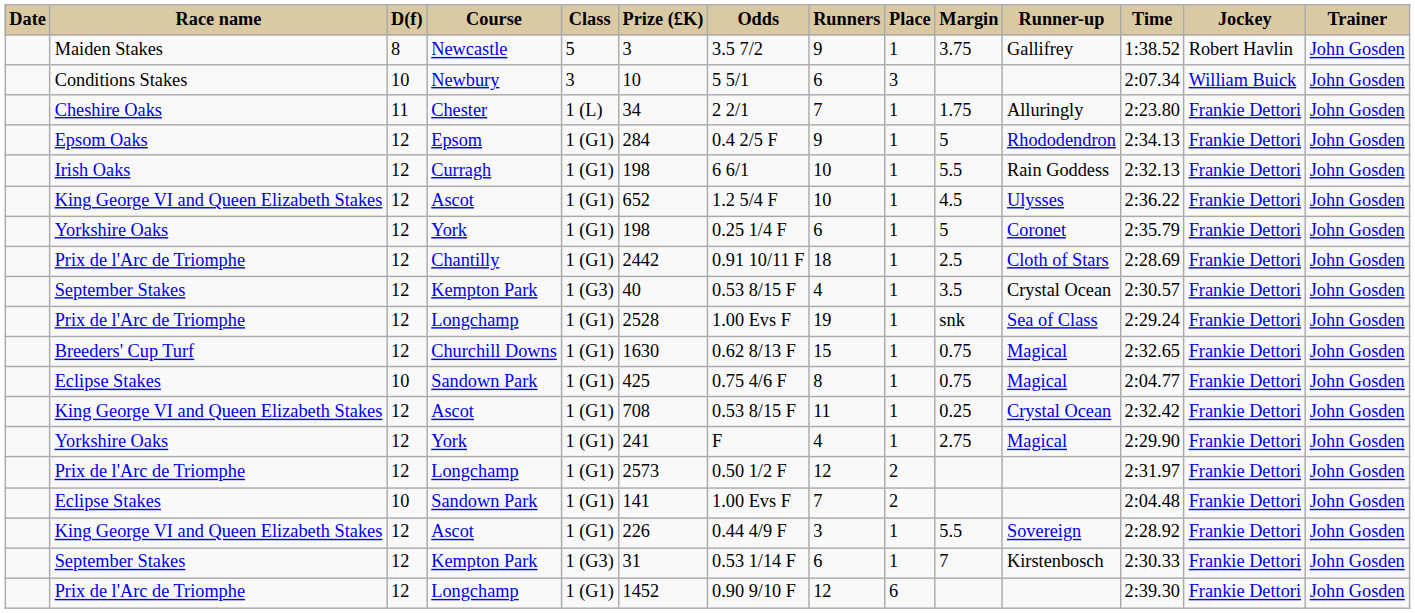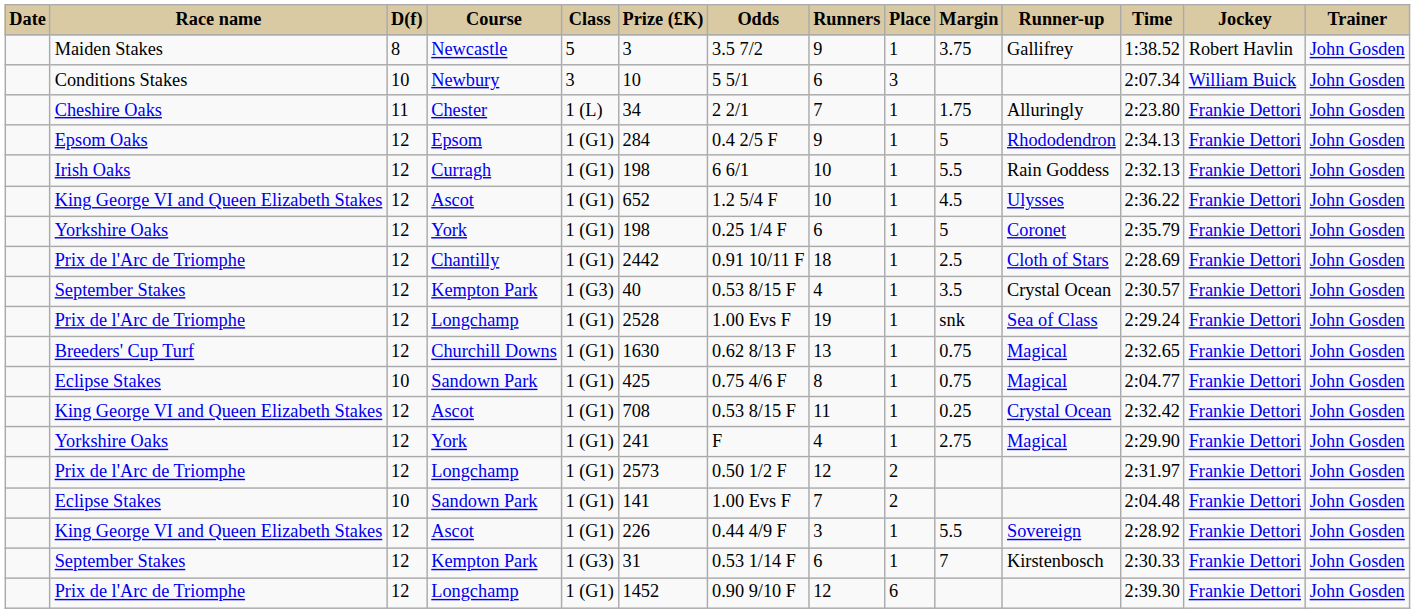 <table class = "wikitable sortable" | border="1" cellpadding="1" style=" text-align:centre; margin-left:1em; float:centre ;border-collapse: collapse; font-size:80%">
 <tr style="background:#dacaa4; text-align:center;">
 <th style="background:#dacaa4;">Date</th>
 <th style="background:#dacaa4;">Race name</th>
 <th style="background:#dacaa4;">D(f)</th>
 <th style="background:#dacaa4;">Course</th>
 <th style="background:#dacaa4;">Class</th>
 <th style="background:#dacaa4;">Prize (£K)</th>
 <th style="background:#dacaa4;">Odds</th>
 <th style="background:#dacaa4;">Runners</th>
 <th style="background:#dacaa4;">Place</th>
 <th style="background:#dacaa4;">Margin</th>
 <th style="background:#dacaa4;">Runner-up</th>
 <th style="background:#dacaa4;">Time</th>
 <th style="background:#dacaa4;">Jockey</th>
 <th style="background:#dacaa4;">Trainer</th>
 </tr>
 <tr>
 <td></td>
 <td>Maiden Stakes</td>
 <td>8</td>
 <td><a href='#'>Newcastle</a></td>
 <td>5</td>
 <td>3</td>
 <td><span>3.5</span> 7/2</td>
 <td>9</td>
 <td>1</td>
 <td>3.75</td>
 <td>Gallifrey</td>
 <td>1:38.52</td>
 <td>Robert Havlin</td>
 <td><a href='#'>John Gosden</a></td>
 </tr>
 <tr>
 <td></td>
 <td>Conditions Stakes</td>
 <td>10</td>
 <td><a href='#'>Newbury</a></td>
 <td>3</td>
 <td>10</td>
 <td><span>5</span> 5/1</td>
 <td>6</td>
 <td>3</td>
 <td></td>
 <td></td>
 <td>2:07.34</td>
 <td><a href='#'>William Buick</a></td>
 <td><a href='#'>John Gosden</a></td>
 </tr>
 <tr>
 <td></td>
 <td><a href='#'>Cheshire Oaks</a></td>
 <td>11</td>
 <td><a href='#'>Chester</a></td>
 <td>1 (L)</td>
 <td>34</td>
 <td><span>2</span> 2/1</td>
 <td>7</td>
 <td>1</td>
 <td>1.75</td>
 <td>Alluringly</td>
 <td>2:23.80</td>
 <td><a href='#'>Frankie Dettori</a></td>
 <td><a href='#'>John Gosden</a></td>
 </tr>
 <tr>
 <td></td>
 <td><a href='#'>Epsom Oaks</a></td>
 <td>12</td>
 <td><a href='#'>Epsom</a></td>
 <td>1 (G1)</td>
 <td>284</td>
 <td><span>0.4</span> 2/5 F</td>
 <td>9</td>
 <td>1</td>
 <td>5</td>
 <td><a href='#'>Rhododendron</a></td>
 <td>2:34.13</td>
 <td><a href='#'>Frankie Dettori</a></td>
 <td><a href='#'>John Gosden</a></td>
 </tr>
 <tr>
 <td></td>
 <td><a href='#'>Irish Oaks</a></td>
 <td>12</td>
 <td><a href='#'>Curragh</a></td>
 <td>1 (G1)</td>
 <td>198</td>
 <td><span>6</span> 6/1</td>
 <td>10</td>
 <td>1</td>
 <td>5.5</td>
 <td>Rain Goddess</td>
 <td>2:32.13</td>
 <td><a href='#'>Frankie Dettori</a></td>
 <td><a href='#'>John Gosden</a></td>
 </tr>
 <tr>
 <td></td>
 <td><a href='#'>King George VI and Queen Elizabeth Stakes</a></td>
 <td>12</td>
 <td><a href='#'>Ascot</a></td>
 <td>1 (G1)</td>
 <td>652</td>
 <td><span>1.2</span> 5/4 F</td>
 <td>10</td>
 <td>1</td>
 <td>4.5</td>
 <td><a href='#'>Ulysses</a></td>
 <td>2:36.22</td>
 <td><a href='#'>Frankie Dettori</a></td>
 <td><a href='#'>John Gosden</a></td>
 </tr>
 <tr>
 <td></td>
 <td><a href='#'>Yorkshire Oaks</a></td>
 <td>12</td>
 <td><a href='#'>York</a></td>
 <td>1 (G1)</td>
 <td>198</td>
 <td><span>0.25</span> 1/4 F</td>
 <td>6</td>
 <td>1</td>
 <td>5</td>
 <td><a href='#'>Coronet</a></td>
 <td>2:35.79</td>
 <td><a href='#'>Frankie Dettori</a></td>
 <td><a href='#'>John Gosden</a></td>
 </tr>
 <tr>
 <td></td>
 <td><a href='#'>Prix de l'Arc de Triomphe</a></td>
 <td>12</td>
 <td><a href='#'>Chantilly</a></td>
 <td>1 (G1)</td>
 <td>2442</td>
 <td><span>0.91</span> 10/11 F</td>
 <td>18</td>
 <td>1</td>
 <td>2.5</td>
 <td><a href='#'>Cloth of Stars</a></td>
 <td>2:28.69</td>
 <td><a href='#'>Frankie Dettori</a></td>
 <td><a href='#'>John Gosden</a></td>
 </tr>
 <tr>
 <td></td>
 <td><a href='#'>September Stakes</a></td>
 <td>12</td>
 <td><a href='#'>Kempton Park</a></td>
 <td>1 (G3)</td>
 <td>40</td>
 <td><span>0.53</span> 8/15 F</td>
 <td>4</td>
 <td>1</td>
 <td>3.5</td>
 <td>Crystal Ocean</td>
 <td>2:30.57</td>
 <td><a href='#'>Frankie Dettori</a></td>
 <td><a href='#'>John Gosden</a></td>
 </tr>
 <tr>
 <td></td>
 <td><a href='#'>Prix de l'Arc de Triomphe</a></td>
 <td>12</td>
 <td><a href='#'>Longchamp</a></td>
 <td>1 (G1)</td>
 <td>2528</td>
 <td><span>1.00</span> Evs F</td>
 <td>19</td>
 <td>1</td>
 <td>snk</td>
 <td><a href='#'>Sea of Class</a></td>
 <td>2:29.24</td>
 <td><a href='#'>Frankie Dettori</a></td>
 <td><a href='#'>John Gosden</a></td>
 </tr>
 <tr>
 <td></td>
 <td><a href='#'>Breeders' Cup Turf</a></td>
 <td>12</td>
 <td><a href='#'>Churchill Downs</a></td>
 <td>1 (G1)</td>
 <td>1630</td>
 <td><span>0.62</span> 8/13 F</td>
-<td>15</td>
+<td>13</td>
 <td>1</td>
 <td>0.75</td>
 <td><a href='#'>Magical</a></td>
 <td>2:32.65</td>
 <td><a href='#'>Frankie Dettori</a></td>
 <td><a href='#'>John Gosden</a></td>
 </tr>
 <tr>
 <td></td>
 <td><a href='#'>Eclipse Stakes</a></td>
 <td>10</td>
 <td><a href='#'>Sandown Park</a></td>
 <td>1 (G1)</td>
 <td>425</td>
 <td><span>0.75</span> 4/6 F</td>
 <td>8</td>
 <td>1</td>
 <td>0.75</td>
 <td><a href='#'>Magical</a></td>
 <td>2:04.77</td>
 <td><a href='#'>Frankie Dettori</a></td>
 <td><a href='#'>John Gosden</a></td>
 </tr>
 <tr>
 <td></td>
 <td><a href='#'>King George VI and Queen Elizabeth Stakes</a></td>
 <td>12</td>
 <td><a href='#'>Ascot</a></td>
 <td>1 (G1)</td>
 <td>708</td>
 <td><span>0.53</span> 8/15 F</td>
 <td>11</td>
 <td>1</td>
 <td>0.25</td>
 <td><a href='#'>Crystal Ocean</a></td>
 <td>2:32.42</td>
 <td><a href='#'>Frankie Dettori</a></td>
 <td><a href='#'>John Gosden</a></td>
 </tr>
 <tr>
 <td></td>
 <td><a href='#'>Yorkshire Oaks</a></td>
 <td>12</td>
 <td><a href='#'>York</a></td>
 <td>1 (G1)</td>
 <td>241</td>
 <td> F</td>
 <td>4</td>
 <td>1</td>
 <td>2.75</td>
 <td><a href='#'>Magical</a></td>
 <td>2:29.90</td>
 <td><a href='#'>Frankie Dettori</a></td>
 <td><a href='#'>John Gosden</a></td>
 </tr>
 <tr>
 <td></td>
 <td><a href='#'>Prix de l'Arc de Triomphe</a></td>
 <td>12</td>
 <td><a href='#'>Longchamp</a></td>
 <td>1 (G1)</td>
 <td>2573</td>
 <td><span>0.50</span> 1/2 F</td>
 <td>12</td>
 <td>2</td>
 <td></td>
 <td></td>
 <td>2:31.97</td>
 <td><a href='#'>Frankie Dettori</a></td>
 <td><a href='#'>John Gosden</a></td>
 </tr>
 <tr>
 <td></td>
 <td><a href='#'>Eclipse Stakes</a></td>
 <td>10</td>
 <td><a href='#'>Sandown Park</a></td>
 <td>1 (G1)</td>
 <td>141</td>
 <td><span>1.00</span> Evs F</td>
 <td>7</td>
 <td>2</td>
 <td></td>
 <td></td>
 <td>2:04.48</td>
 <td><a href='#'>Frankie Dettori</a></td>
 <td><a href='#'>John Gosden</a></td>
 </tr>
 <tr>
 <td></td>
 <td><a href='#'>King George VI and Queen Elizabeth Stakes</a></td>
 <td>12</td>
 <td><a href='#'>Ascot</a></td>
 <td>1 (G1)</td>
 <td>226</td>
 <td><span>0.44</span> 4/9 F</td>
 <td>3</td>
 <td>1</td>
 <td>5.5</td>
 <td><a href='#'>Sovereign</a></td>
 <td>2:28.92</td>
 <td><a href='#'>Frankie Dettori</a></td>
 <td><a href='#'>John Gosden</a></td>
 </tr>
 <tr>
 <td></td>
 <td><a href='#'>September Stakes</a></td>
 <td>12</td>
 <td><a href='#'>Kempton Park</a></td>
 <td>1 (G3)</td>
 <td>31</td>
 <td><span>0.53</span> 1/14 F</td>
 <td>6</td>
 <td>1</td>
 <td>7</td>
 <td>Kirstenbosch</td>
 <td>2:30.33</td>
 <td><a href='#'>Frankie Dettori</a></td>
 <td><a href='#'>John Gosden</a></td>
 </tr>
 <tr>
 <td></td>
 <td><a href='#'>Prix de l'Arc de Triomphe</a></td>
 <td>12</td>
 <td><a href='#'>Longchamp</a></td>
 <td>1 (G1)</td>
 <td>1452</td>
 <td><span>0.90</span> 9/10 F</td>
 <td>12</td>
 <td>6</td>
 <td></td>
 <td></td>
 <td>2:39.30</td>
 <td><a href='#'>Frankie Dettori</a></td>
 <td><a href='#'>John Gosden</a></td>
 </tr>
 </table>
